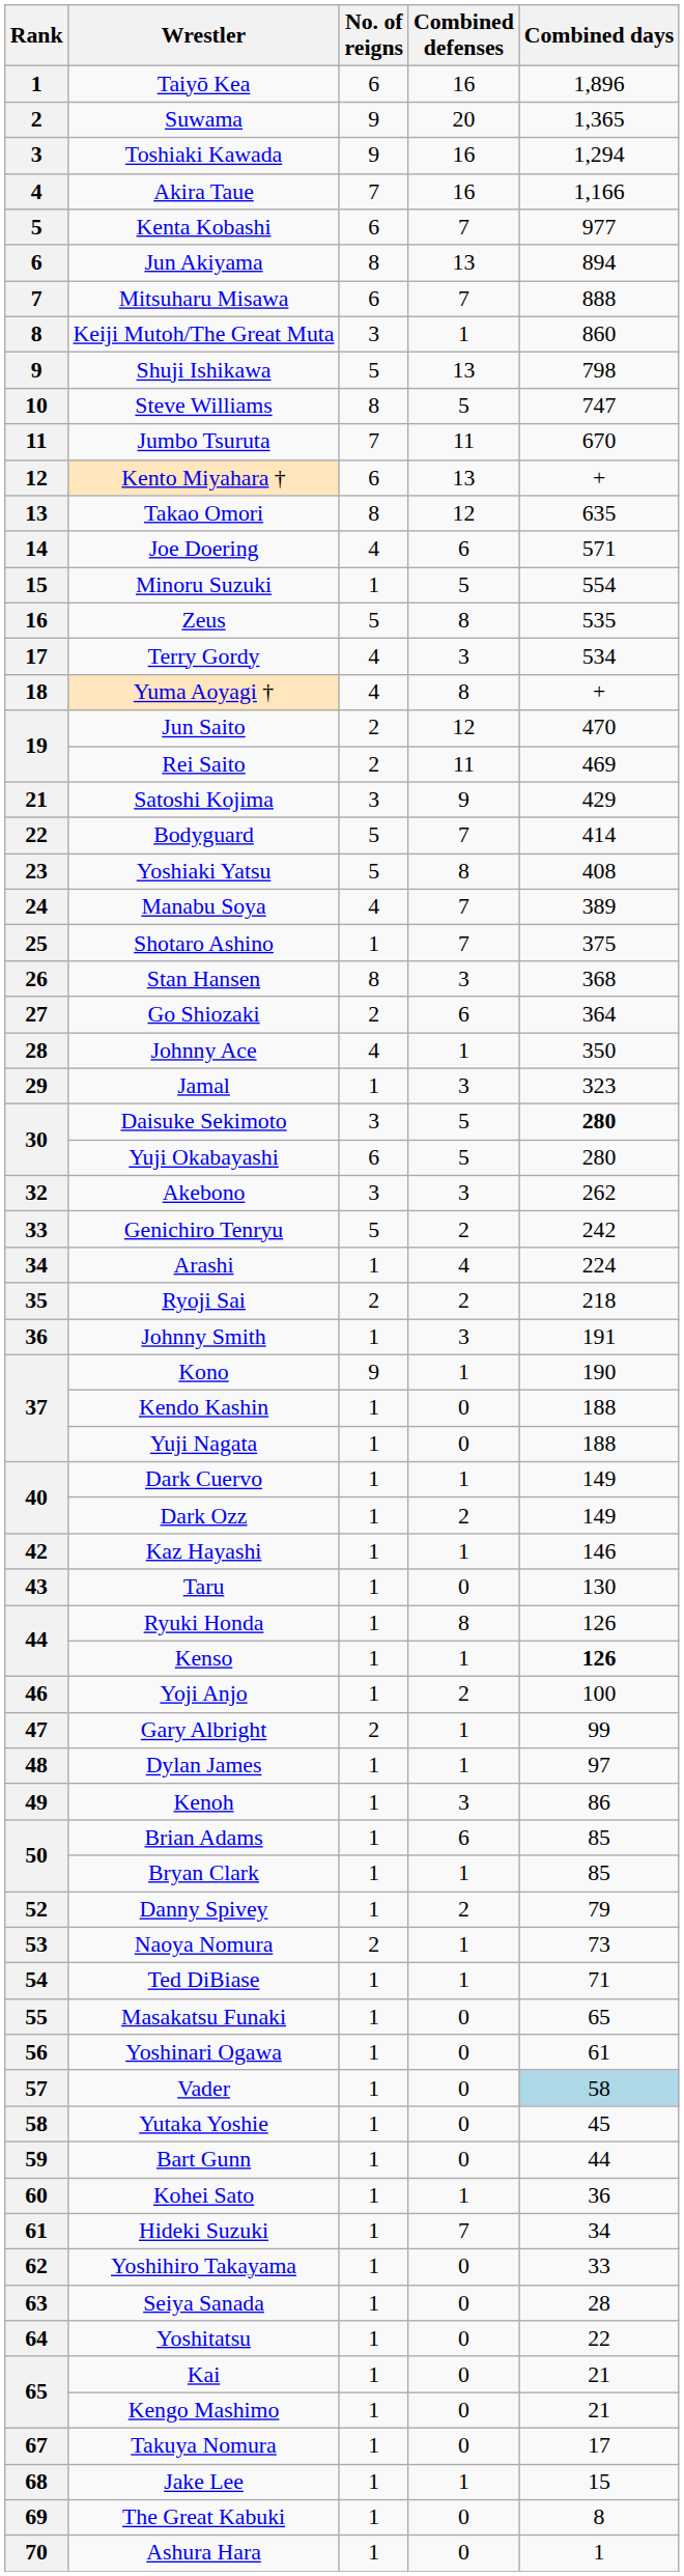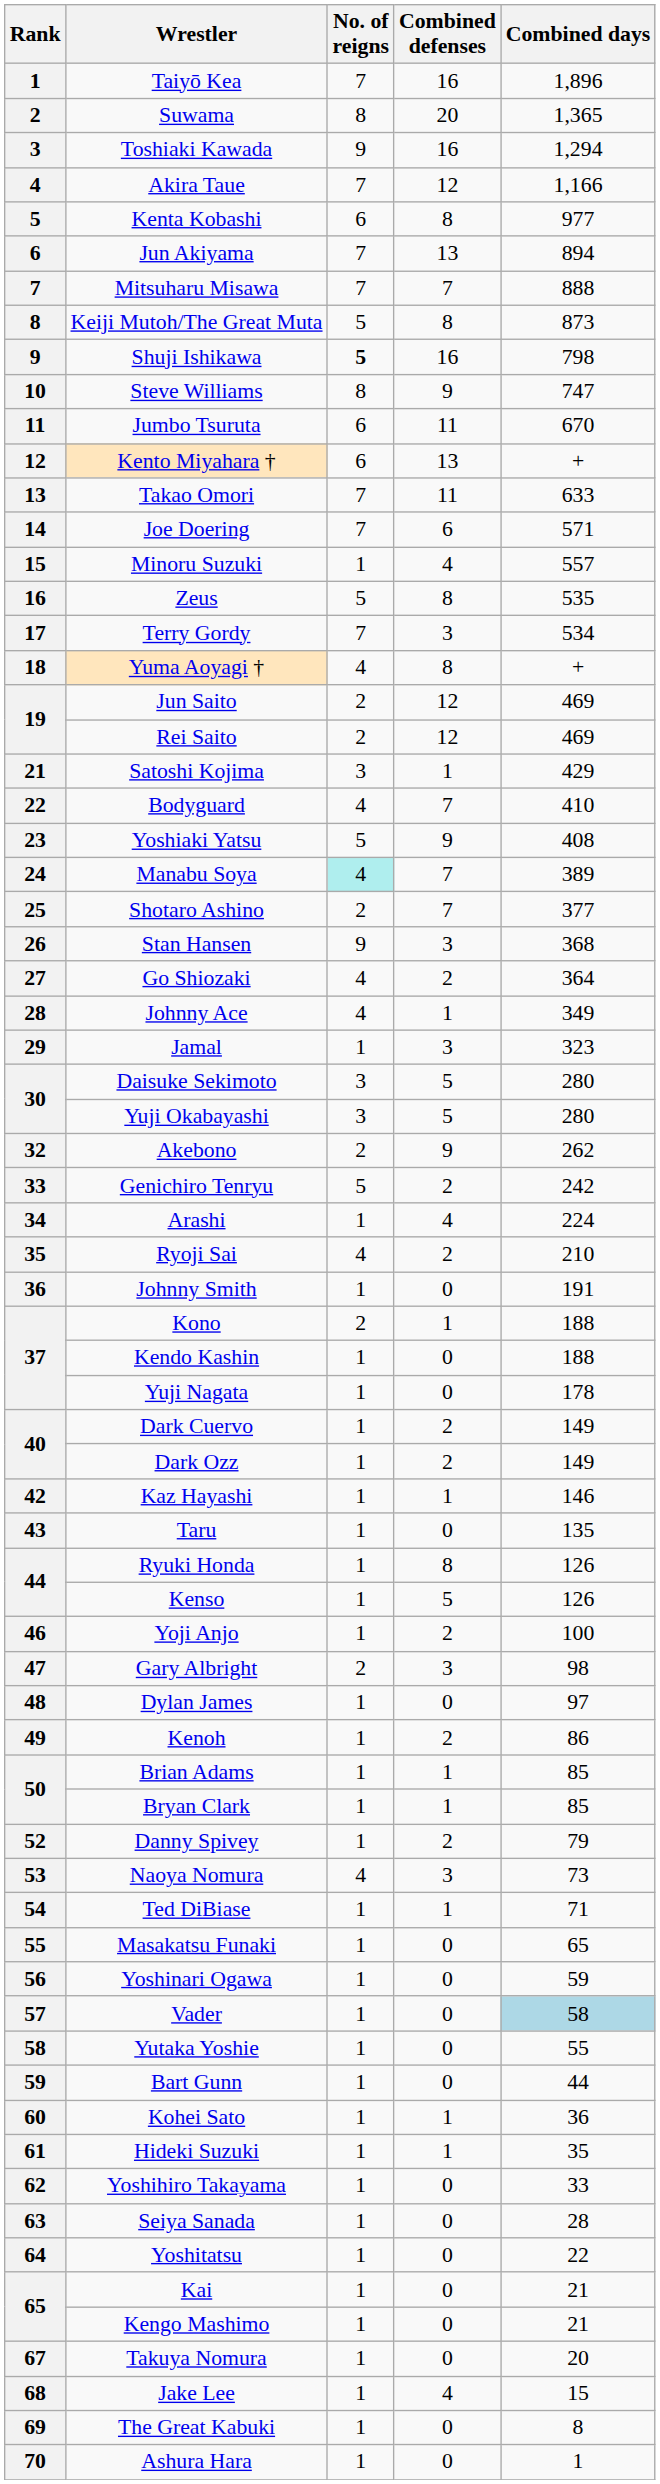 <table class="wikitable sortable" style="text-align: center">
 <tr>
 <th>Rank</th>
 <th>Wrestler</th>
 <th>No. of<br>reigns</th>
 <th>Combined<br>defenses</th>
 <th data-sort-type="number">Combined days</th>
 </tr>
 <tr>
 <th>1</th>
 <td><a href='#'>Taiyō Kea</a></td>
-<td>6</td>
+<td>7</td>
 <td>16</td>
 <td>1,896</td>
 </tr>
 <tr>
 <th>2</th>
 <td><a href='#'>Suwama</a></td>
-<td>9</td>
+<td>8</td>
 <td>20</td>
 <td>1,365</td>
 </tr>
 <tr>
 <th>3</th>
 <td><a href='#'>Toshiaki Kawada</a></td>
 <td>9</td>
 <td>16</td>
 <td>1,294</td>
 </tr>
 <tr>
 <th>4</th>
 <td><a href='#'>Akira Taue</a></td>
 <td>7</td>
-<td>16</td>
+<td>12</td>
 <td>1,166</td>
 </tr>
 <tr>
 <th>5</th>
 <td><a href='#'>Kenta Kobashi</a></td>
 <td>6</td>
-<td>7</td>
+<td>8</td>
 <td>977</td>
 </tr>
 <tr>
 <th>6</th>
 <td><a href='#'>Jun Akiyama</a></td>
-<td>8</td>
+<td>7</td>
 <td>13</td>
 <td>894</td>
 </tr>
 <tr>
 <th>7</th>
 <td><a href='#'>Mitsuharu Misawa</a></td>
-<td>6</td>
+<td>7</td>
 <td>7</td>
 <td>888</td>
 </tr>
 <tr>
 <th>8</th>
 <td><a href='#'>Keiji Mutoh/The Great Muta</a></td>
-<td>3</td>
-<td>1</td>
-<td>860</td>
+<td>5</td>
+<td>8</td>
+<td>873</td>
 </tr>
 <tr>
 <th>9</th>
 <td><a href='#'>Shuji Ishikawa</a></td>
-<td>5</td>
-<td>13</td>
+<td><strong>5</strong></td>
+<td>16</td>
 <td>798</td>
 </tr>
 <tr>
 <th>10</th>
 <td><a href='#'>Steve Williams</a></td>
 <td>8</td>
-<td>5</td>
+<td>9</td>
 <td>747</td>
 </tr>
 <tr>
 <th>11</th>
 <td><a href='#'>Jumbo Tsuruta</a></td>
-<td>7</td>
+<td>6</td>
 <td>11</td>
 <td>670</td>
 </tr>
 <tr>
 <th>12</th>
 <td style="background-color:#FFE6BD"><a href='#'>Kento Miyahara</a> †</td>
 <td>6</td>
 <td>13</td>
 <td>+</td>
 </tr>
 <tr>
 <th>13</th>
 <td><a href='#'>Takao Omori</a></td>
-<td>8</td>
-<td>12</td>
-<td>635</td>
+<td>7</td>
+<td>11</td>
+<td>633</td>
 </tr>
 <tr>
 <th>14</th>
 <td><a href='#'>Joe Doering</a></td>
-<td>4</td>
+<td>7</td>
 <td>6</td>
 <td>571</td>
 </tr>
 <tr>
 <th>15</th>
 <td><a href='#'>Minoru Suzuki</a></td>
 <td>1</td>
-<td>5</td>
-<td>554</td>
+<td>4</td>
+<td>557</td>
 </tr>
 <tr>
 <th>16</th>
 <td><a href='#'>Zeus</a></td>
 <td>5</td>
 <td>8</td>
 <td>535</td>
 </tr>
 <tr>
 <th>17</th>
 <td><a href='#'>Terry Gordy</a></td>
-<td>4</td>
+<td>7</td>
 <td>3</td>
 <td>534</td>
 </tr>
 <tr>
 <th>18</th>
 <td style="background-color:#FFE6BD"><a href='#'>Yuma Aoyagi</a> †</td>
 <td>4</td>
 <td>8</td>
 <td>+</td>
 </tr>
 <tr>
 <th rowspan=2>19</th>
 <td><a href='#'>Jun Saito</a></td>
 <td>2</td>
 <td>12</td>
-<td>470</td>
+<td>469</td>
 </tr>
 <tr>
 <td><a href='#'>Rei Saito</a></td>
 <td>2</td>
-<td>11</td>
+<td>12</td>
 <td>469</td>
 </tr>
 <tr>
 <th>21</th>
 <td><a href='#'>Satoshi Kojima</a></td>
 <td>3</td>
-<td>9</td>
+<td>1</td>
 <td>429</td>
 </tr>
 <tr>
 <th>22</th>
 <td><a href='#'>Bodyguard</a></td>
-<td>5</td>
+<td>4</td>
 <td>7</td>
-<td>414</td>
+<td>410</td>
 </tr>
 <tr>
 <th>23</th>
 <td><a href='#'>Yoshiaki Yatsu</a></td>
 <td>5</td>
-<td>8</td>
+<td>9</td>
 <td>408</td>
 </tr>
 <tr>
 <th>24</th>
 <td><a href='#'>Manabu Soya</a></td>
-<td>4</td>
+<td style="background: paleturquoise;">4</td>
 <td>7</td>
 <td>389</td>
 </tr>
 <tr>
 <th>25</th>
 <td><a href='#'>Shotaro Ashino</a></td>
-<td>1</td>
+<td>2</td>
 <td>7</td>
-<td>375</td>
+<td>377</td>
 </tr>
 <tr>
 <th>26</th>
 <td><a href='#'>Stan Hansen</a></td>
-<td>8</td>
+<td>9</td>
 <td>3</td>
 <td>368</td>
 </tr>
 <tr>
 <th>27</th>
 <td><a href='#'>Go Shiozaki</a></td>
+<td>4</td>
 <td>2</td>
-<td>6</td>
 <td>364</td>
 </tr>
 <tr>
 <th>28</th>
 <td><a href='#'>Johnny Ace</a></td>
 <td>4</td>
 <td>1</td>
-<td>350</td>
+<td>349</td>
 </tr>
 <tr>
 <th>29</th>
 <td><a href='#'>Jamal</a></td>
 <td>1</td>
 <td>3</td>
 <td>323</td>
 </tr>
 <tr>
 <th rowspan=2>30</th>
 <td><a href='#'>Daisuke Sekimoto</a></td>
 <td>3</td>
 <td>5</td>
-<td><strong>280</strong></td>
+<td>280</td>
 </tr>
 <tr>
 <td><a href='#'>Yuji Okabayashi</a></td>
-<td>6</td>
+<td>3</td>
 <td>5</td>
 <td>280</td>
 </tr>
 <tr>
 <th>32</th>
 <td><a href='#'>Akebono</a></td>
-<td>3</td>
-<td>3</td>
+<td>2</td>
+<td>9</td>
 <td>262</td>
 </tr>
 <tr>
 <th>33</th>
 <td><a href='#'>Genichiro Tenryu</a></td>
 <td>5</td>
 <td>2</td>
 <td>242</td>
 </tr>
 <tr>
 <th>34</th>
 <td><a href='#'>Arashi</a></td>
 <td>1</td>
 <td>4</td>
 <td>224</td>
 </tr>
 <tr>
 <th>35</th>
 <td><a href='#'>Ryoji Sai</a></td>
+<td>4</td>
 <td>2</td>
-<td>2</td>
-<td>218</td>
+<td>210</td>
 </tr>
 <tr>
 <th>36</th>
 <td><a href='#'>Johnny Smith</a></td>
 <td>1</td>
-<td>3</td>
+<td>0</td>
 <td>191</td>
 </tr>
 <tr>
 <th rowspan=3>37</th>
 <td><a href='#'>Kono</a></td>
-<td>9</td>
+<td>2</td>
 <td>1</td>
-<td>190</td>
+<td>188</td>
 </tr>
 <tr>
 <td><a href='#'>Kendo Kashin</a></td>
 <td>1</td>
 <td>0</td>
 <td>188</td>
 </tr>
 <tr>
 <td><a href='#'>Yuji Nagata</a></td>
 <td>1</td>
 <td>0</td>
-<td>188</td>
+<td>178</td>
 </tr>
 <tr>
 <th rowspan=2>40</th>
 <td><a href='#'>Dark Cuervo</a></td>
 <td>1</td>
-<td>1</td>
+<td>2</td>
 <td>149</td>
 </tr>
 <tr>
 <td><a href='#'>Dark Ozz</a></td>
 <td>1</td>
 <td>2</td>
 <td>149</td>
 </tr>
 <tr>
 <th>42</th>
 <td><a href='#'>Kaz Hayashi</a></td>
 <td>1</td>
 <td>1</td>
 <td>146</td>
 </tr>
 <tr>
 <th>43</th>
 <td><a href='#'>Taru</a></td>
 <td>1</td>
 <td>0</td>
-<td>130</td>
+<td>135</td>
 </tr>
 <tr>
 <th rowspan=2>44</th>
 <td><a href='#'>Ryuki Honda</a></td>
 <td>1</td>
 <td>8</td>
 <td>126</td>
 </tr>
 <tr>
 <td><a href='#'>Kenso</a></td>
 <td>1</td>
-<td>1</td>
-<td><strong>126</strong></td>
+<td>5</td>
+<td>126</td>
 </tr>
 <tr>
 <th>46</th>
 <td><a href='#'>Yoji Anjo</a></td>
 <td>1</td>
 <td>2</td>
 <td>100</td>
 </tr>
 <tr>
 <th>47</th>
 <td><a href='#'>Gary Albright</a></td>
 <td>2</td>
-<td>1</td>
-<td>99</td>
+<td>3</td>
+<td>98</td>
 </tr>
 <tr>
 <th>48</th>
 <td><a href='#'>Dylan James</a></td>
 <td>1</td>
-<td>1</td>
+<td>0</td>
 <td>97</td>
 </tr>
 <tr>
 <th>49</th>
 <td><a href='#'>Kenoh</a></td>
 <td>1</td>
-<td>3</td>
+<td>2</td>
 <td>86</td>
 </tr>
 <tr>
 <th rowspan=2>50</th>
 <td><a href='#'>Brian Adams</a></td>
 <td>1</td>
-<td>6</td>
+<td>1</td>
 <td>85</td>
 </tr>
 <tr>
 <td><a href='#'>Bryan Clark</a></td>
 <td>1</td>
 <td>1</td>
 <td>85</td>
 </tr>
 <tr>
 <th>52</th>
 <td><a href='#'>Danny Spivey</a></td>
 <td>1</td>
 <td>2</td>
 <td>79</td>
 </tr>
 <tr>
 <th>53</th>
 <td><a href='#'>Naoya Nomura</a></td>
-<td>2</td>
-<td>1</td>
+<td>4</td>
+<td>3</td>
 <td>73</td>
 </tr>
 <tr>
 <th>54</th>
 <td><a href='#'>Ted DiBiase</a></td>
 <td>1</td>
 <td>1</td>
 <td>71</td>
 </tr>
 <tr>
 <th>55</th>
 <td><a href='#'>Masakatsu Funaki</a></td>
 <td>1</td>
 <td>0</td>
 <td>65</td>
 </tr>
 <tr>
 <th>56</th>
 <td><a href='#'>Yoshinari Ogawa</a></td>
 <td>1</td>
 <td>0</td>
-<td>61</td>
+<td>59</td>
 </tr>
 <tr>
 <th>57</th>
 <td><a href='#'>Vader</a></td>
 <td>1</td>
 <td>0</td>
 <td style="background: lightblue;">58</td>
 </tr>
 <tr>
 <th>58</th>
 <td><a href='#'>Yutaka Yoshie</a></td>
 <td>1</td>
 <td>0</td>
-<td>45</td>
+<td>55</td>
 </tr>
 <tr>
 <th>59</th>
 <td><a href='#'>Bart Gunn</a></td>
 <td>1</td>
 <td>0</td>
 <td>44</td>
 </tr>
 <tr>
 <th>60</th>
 <td><a href='#'>Kohei Sato</a></td>
 <td>1</td>
 <td>1</td>
 <td>36</td>
 </tr>
 <tr>
 <th>61</th>
 <td><a href='#'>Hideki Suzuki</a></td>
 <td>1</td>
-<td>7</td>
-<td>34</td>
+<td>1</td>
+<td>35</td>
 </tr>
 <tr>
 <th>62</th>
 <td><a href='#'>Yoshihiro Takayama</a></td>
 <td>1</td>
 <td>0</td>
 <td>33</td>
 </tr>
 <tr>
 <th>63</th>
 <td><a href='#'>Seiya Sanada</a></td>
 <td>1</td>
 <td>0</td>
 <td>28</td>
 </tr>
 <tr>
 <th>64</th>
 <td><a href='#'>Yoshitatsu</a></td>
 <td>1</td>
 <td>0</td>
 <td>22</td>
 </tr>
 <tr>
 <th rowspan=2>65</th>
 <td><a href='#'>Kai</a></td>
 <td>1</td>
 <td>0</td>
 <td>21</td>
 </tr>
 <tr>
 <td><a href='#'>Kengo Mashimo</a></td>
 <td>1</td>
 <td>0</td>
 <td>21</td>
 </tr>
 <tr>
 <th>67</th>
 <td><a href='#'>Takuya Nomura</a></td>
 <td>1</td>
 <td>0</td>
-<td>17</td>
+<td>20</td>
 </tr>
 <tr>
 <th>68</th>
 <td><a href='#'>Jake Lee</a></td>
 <td>1</td>
-<td>1</td>
+<td>4</td>
 <td>15</td>
 </tr>
 <tr>
 <th>69</th>
 <td><a href='#'>The Great Kabuki</a></td>
 <td>1</td>
 <td>0</td>
 <td>8</td>
 </tr>
 <tr>
 <th>70</th>
 <td><a href='#'>Ashura Hara</a></td>
 <td>1</td>
 <td>0</td>
 <td>1</td>
 </tr>
 </table>
